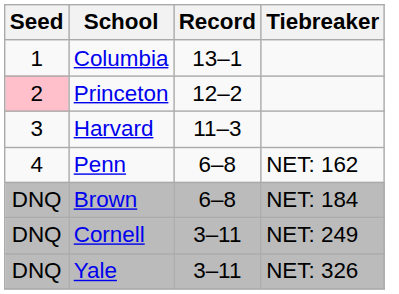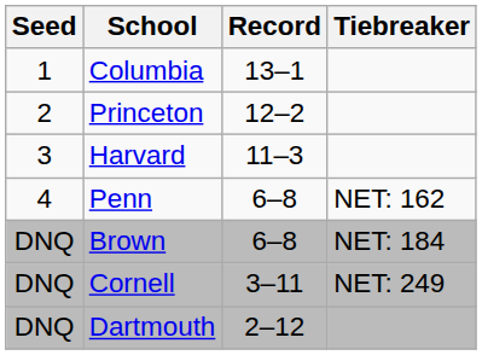 <table class="wikitable" style="text-align:center">
 <tr>
 <th>Seed</th>
 <th>School</th>
 <th>Record</th>
 <th>Tiebreaker</th>
 </tr>
 <tr>
 <td>1</td>
 <td align="left"><a href='#'>Columbia</a></td>
 <td>13–1</td>
 <td align="left"></td>
 </tr>
 <tr>
-<td style="background: pink;">2</td>
+<td>2</td>
 <td align="left"><a href='#'>Princeton</a></td>
 <td>12–2</td>
 <td align="left"></td>
 </tr>
 <tr>
 <td>3</td>
 <td align="left"><a href='#'>Harvard</a></td>
 <td>11–3</td>
 <td></td>
 </tr>
 <tr>
 <td>4</td>
 <td align="left"><a href='#'>Penn</a></td>
 <td>6–8</td>
 <td align="left">NET: 162</td>
 </tr>
 <tr bgcolor="#bbbbbb">
 <td>DNQ</td>
 <td align="left"><a href='#'>Brown</a></td>
 <td>6–8</td>
 <td align="left">NET: 184</td>
 </tr>
 <tr bgcolor="#bbbbbb">
 <td>DNQ</td>
 <td align="left"><a href='#'>Cornell</a></td>
 <td>3–11</td>
 <td align="left">NET: 249</td>
 </tr>
 <tr bgcolor="#bbbbbb">
 <td>DNQ</td>
-<td align="left"><a href='#'>Yale</a></td>
-<td>3–11</td>
-<td align="left">NET: 326</td>
+<td align="left"><a href='#'>Dartmouth</a></td>
+<td>2–12</td>
+<td></td>
 </tr>
 </table>
